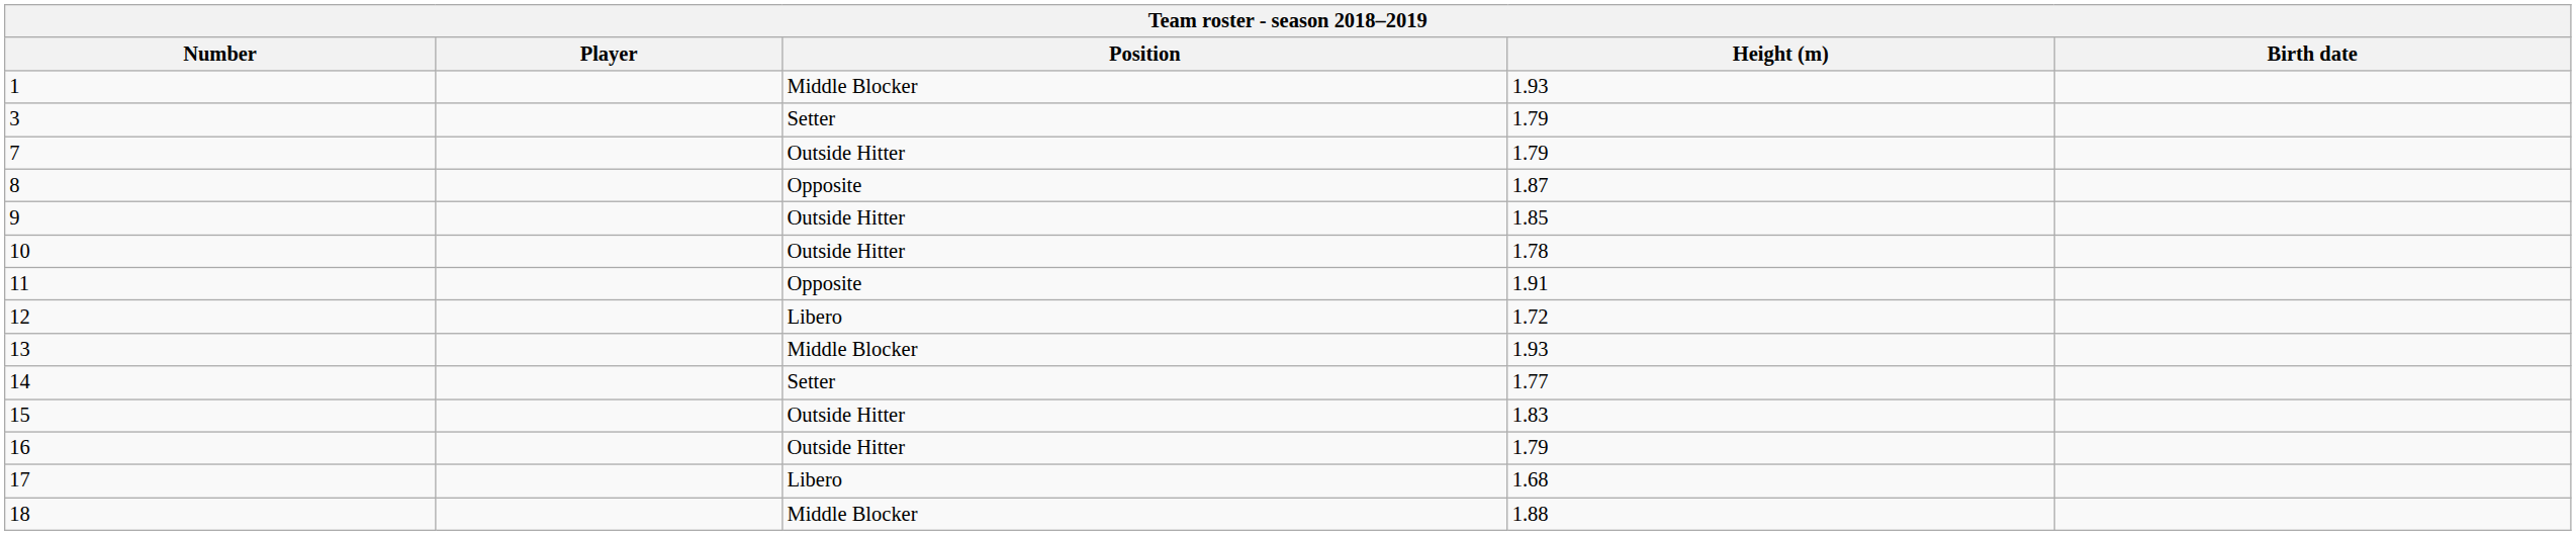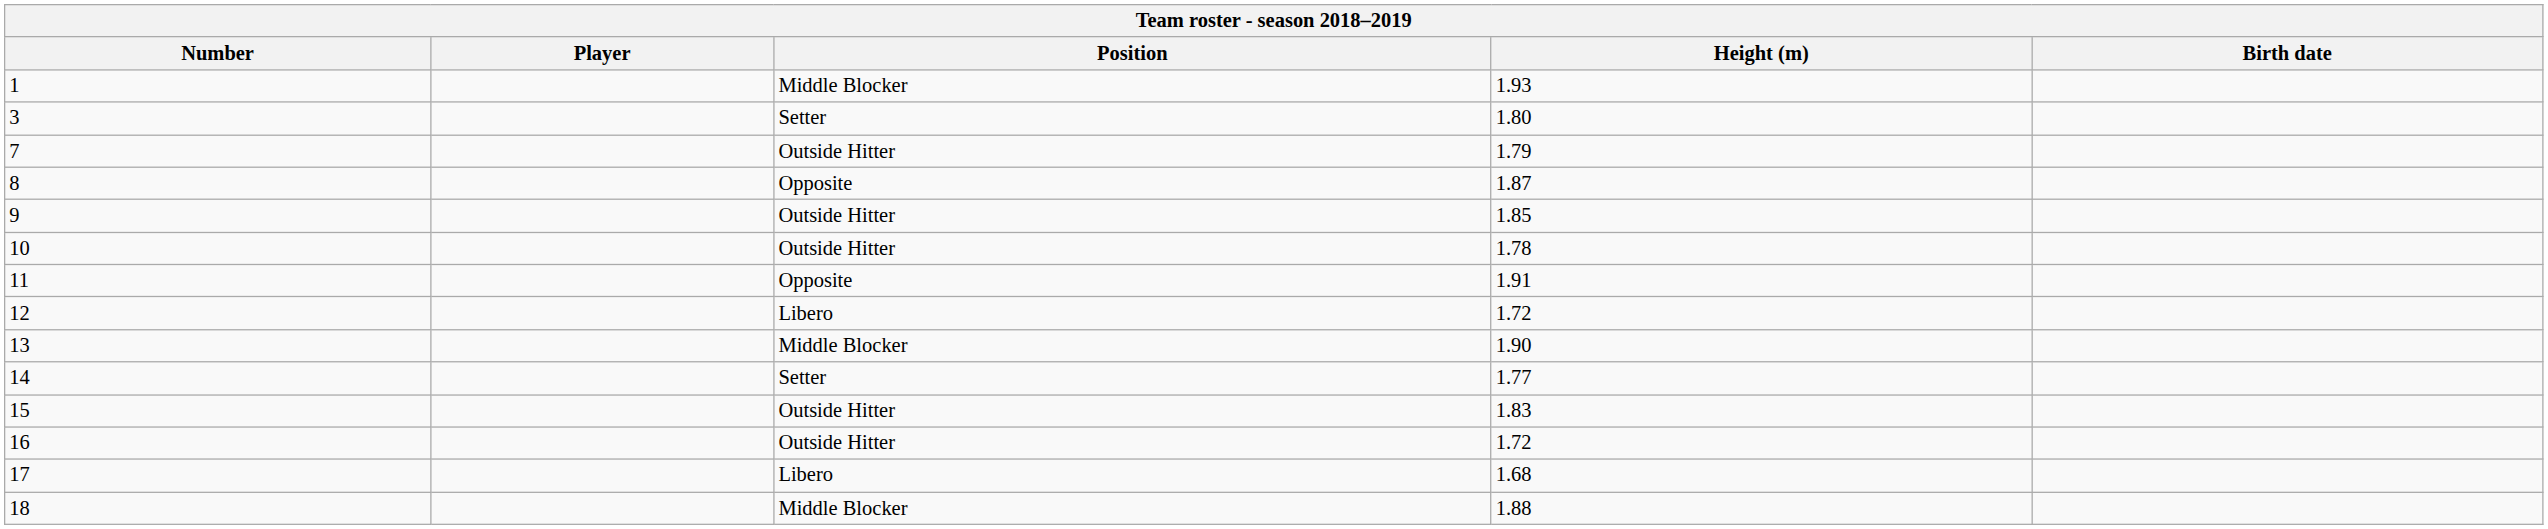 <table class="wikitable collapsible collapsed" style="width:100%;">
 <tr>
 <th colspan=6><strong>Team roster - season 2018–2019</strong></th>
 </tr>
 <tr>
 <th>Number</th>
 <th>Player</th>
 <th>Position</th>
 <th>Height (m)</th>
 <th>Birth date</th>
 </tr>
 <tr>
 <td>1</td>
 <td align=left> </td>
 <td>Middle Blocker</td>
 <td>1.93</td>
 <td align=right></td>
 </tr>
 <tr>
 <td>3</td>
 <td align=left> </td>
 <td>Setter</td>
-<td>1.79</td>
+<td>1.80</td>
 <td align=right></td>
 </tr>
 <tr>
 <td>7</td>
 <td align=left> </td>
 <td>Outside Hitter</td>
 <td>1.79</td>
 <td align=right></td>
 </tr>
 <tr>
 <td>8</td>
 <td align=left> </td>
 <td>Opposite</td>
 <td>1.87</td>
 <td align=right></td>
 </tr>
 <tr>
 <td>9</td>
 <td align=left> </td>
 <td>Outside Hitter</td>
 <td>1.85</td>
 <td align=right></td>
 </tr>
 <tr>
 <td>10</td>
 <td align=left> </td>
 <td>Outside Hitter</td>
 <td>1.78</td>
 <td align=right></td>
 </tr>
 <tr>
 <td>11</td>
 <td align=left> </td>
 <td>Opposite</td>
 <td>1.91</td>
 <td align=right></td>
 </tr>
 <tr>
 <td>12</td>
 <td align=left> </td>
 <td>Libero</td>
 <td>1.72</td>
 <td align=right></td>
 </tr>
 <tr>
 <td>13</td>
 <td align=left> </td>
 <td>Middle Blocker</td>
-<td>1.93</td>
+<td>1.90</td>
 <td align=right></td>
 </tr>
 <tr>
 <td>14</td>
 <td align=left> </td>
 <td>Setter</td>
 <td>1.77</td>
 <td align=right></td>
 </tr>
 <tr>
 <td>15</td>
 <td align=left> </td>
 <td>Outside Hitter</td>
 <td>1.83</td>
 <td align=right></td>
 </tr>
 <tr>
 <td>16</td>
 <td align=left> </td>
 <td>Outside Hitter</td>
-<td>1.79</td>
+<td>1.72</td>
 <td align=right></td>
 </tr>
 <tr>
 <td>17</td>
 <td align=left> </td>
 <td>Libero</td>
 <td>1.68</td>
 <td align=right></td>
 </tr>
 <tr>
 <td>18</td>
 <td align=left> </td>
 <td>Middle Blocker</td>
 <td>1.88</td>
 <td align=right></td>
 </tr>
 </table>
